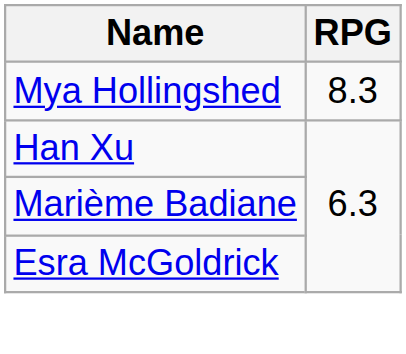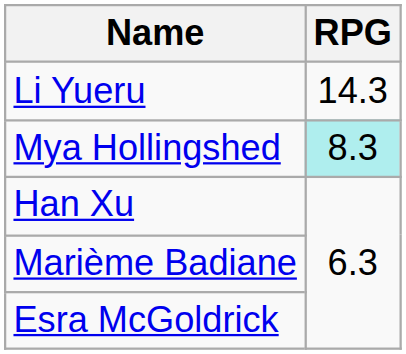 <table class=wikitable>
 <tr>
 <th>Name</th>
 <th>RPG</th>
 </tr>
 <tr>
+<td> <a href='#'>Li Yueru</a></td>
+<td align=center>14.3</td>
+</tr>
+<tr>
 <td> <a href='#'>Mya Hollingshed</a></td>
-<td align=center>8.3</td>
+<td align=center style="background: paleturquoise;">8.3</td>
 </tr>
 <tr>
 <td> <a href='#'>Han Xu</a></td>
 <td align=center rowspan=3>6.3</td>
 </tr>
 <tr>
 <td> <a href='#'>Marième Badiane</a></td>
 </tr>
 <tr>
 <td> <a href='#'>Esra McGoldrick</a></td>
 </tr>
 </table>
